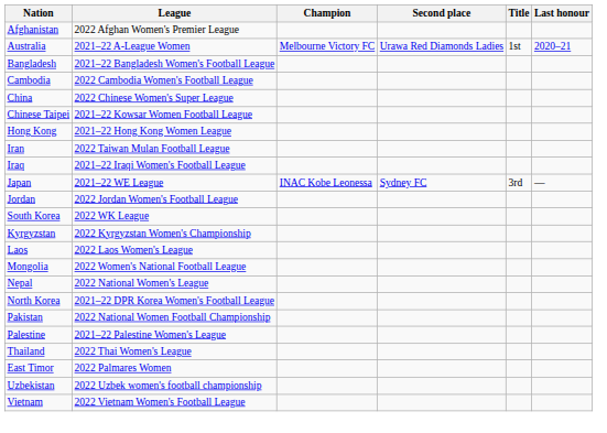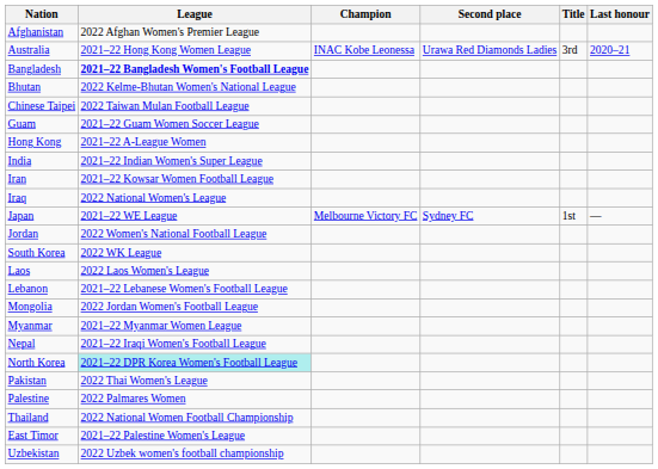 <table class=wikitable style="font-size:14px">
 <tr>
 <th>Nation</th>
 <th>League</th>
 <th>Champion</th>
 <th>Second place</th>
 <th data-sort-type="number">Title</th>
 <th>Last honour</th>
 </tr>
 <tr>
 <td> <a href='#'>Afghanistan</a></td>
 <td>2022 Afghan Women's Premier League</td>
 <td></td>
 <td></td>
 <td></td>
 <td></td>
 </tr>
 <tr>
 <td> <a href='#'>Australia</a></td>
-<td><a href='#'>2021–22 A-League Women</a></td>
-<td><a href='#'>Melbourne Victory FC</a></td>
+<td><a href='#'>2021–22 Hong Kong Women League</a></td>
+<td><a href='#'>INAC Kobe Leonessa</a></td>
 <td><a href='#'>Urawa Red Diamonds Ladies</a></td>
-<td>1st</td>
+<td>3rd</td>
 <td><a href='#'>2020–21</a></td>
 </tr>
 <tr>
 <td> <a href='#'>Bangladesh</a></td>
-<td><a href='#'>2021–22 Bangladesh Women's Football League</a></td>
+<td><strong><a href='#'>2021–22 Bangladesh Women's Football League</a></strong></td>
 <td></td>
 <td></td>
 <td></td>
 <td></td>
 </tr>
 <tr>
-<td> <a href='#'>Cambodia</a></td>
-<td><a href='#'>2022 Cambodia Women's Football League</a></td>
-<td></td>
-<td></td>
-<td></td>
-<td></td>
-</tr>
-<tr>
-<td> <a href='#'>China</a></td>
-<td><a href='#'>2022 Chinese Women's Super League</a></td>
+<td> <a href='#'>Bhutan</a></td>
+<td><a href='#'>2022 Kelme-Bhutan Women's National League</a></td>
 <td></td>
 <td></td>
 <td></td>
 <td></td>
 </tr>
 <tr>
 <td> <a href='#'>Chinese Taipei</a></td>
+<td><a href='#'>2022 Taiwan Mulan Football League</a></td>
+<td></td>
+<td></td>
+<td></td>
+<td></td>
+</tr>
+<tr>
+<td align=left> <a href='#'>Guam</a></td>
+<td align=left><a href='#'>2021–22 Guam Women Soccer League</a></td>
+<td></td>
+<td></td>
+<td></td>
+<td></td>
+</tr>
+<tr>
+<td> <a href='#'>Hong Kong</a></td>
+<td><a href='#'>2021–22 A-League Women</a></td>
+<td></td>
+<td></td>
+<td></td>
+<td></td>
+</tr>
+<tr>
+<td> <a href='#'>India</a></td>
+<td><a href='#'>2021–22 Indian Women's Super League</a></td>
+<td></td>
+<td></td>
+<td></td>
+<td></td>
+</tr>
+<tr>
+<td> <a href='#'>Iran</a></td>
 <td><a href='#'>2021–22 Kowsar Women Football League</a></td>
 <td></td>
 <td></td>
 <td></td>
 <td></td>
 </tr>
 <tr>
-<td> <a href='#'>Hong Kong</a></td>
-<td><a href='#'>2021–22 Hong Kong Women League</a></td>
-<td></td>
-<td></td>
-<td></td>
-<td></td>
-</tr>
-<tr>
-<td> <a href='#'>Iran</a></td>
-<td><a href='#'>2022 Taiwan Mulan Football League</a></td>
-<td></td>
-<td></td>
-<td></td>
-<td></td>
-</tr>
-<tr>
 <td> <a href='#'>Iraq</a></td>
-<td><a href='#'>2021–22 Iraqi Women's Football League</a></td>
+<td><a href='#'>2022 National Women's League</a></td>
 <td></td>
 <td></td>
 <td></td>
 <td></td>
 </tr>
 <tr>
 <td> <a href='#'>Japan</a></td>
 <td><a href='#'>2021–22 WE League</a></td>
-<td><a href='#'>INAC Kobe Leonessa</a></td>
+<td><a href='#'>Melbourne Victory FC</a></td>
 <td><a href='#'>Sydney FC</a></td>
-<td>3rd</td>
+<td>1st</td>
 <td>—</td>
 </tr>
 <tr>
 <td> <a href='#'>Jordan</a></td>
-<td><a href='#'>2022 Jordan Women's Football League</a></td>
+<td><a href='#'>2022 Women's National Football League</a></td>
 <td></td>
 <td></td>
 <td></td>
 <td></td>
 </tr>
 <tr>
 <td> <a href='#'>South Korea</a></td>
 <td><a href='#'>2022 WK League</a></td>
 <td></td>
 <td></td>
 <td></td>
 <td></td>
 </tr>
 <tr>
-<td> <a href='#'>Kyrgyzstan</a></td>
-<td><a href='#'>2022 Kyrgyzstan Women's Championship</a></td>
-<td></td>
-<td></td>
-<td></td>
-<td></td>
-</tr>
-<tr>
 <td> <a href='#'>Laos</a></td>
 <td><a href='#'>2022 Laos Women's League</a></td>
 <td></td>
 <td></td>
 <td></td>
 <td></td>
 </tr>
 <tr>
+<td> <a href='#'>Lebanon</a></td>
+<td><a href='#'>2021–22 Lebanese Women's Football League</a></td>
+<td></td>
+<td></td>
+<td></td>
+<td></td>
+</tr>
+<tr>
 <td> <a href='#'>Mongolia</a></td>
-<td><a href='#'>2022 Women's National Football League</a></td>
+<td><a href='#'>2022 Jordan Women's Football League</a></td>
+<td></td>
+<td></td>
+<td></td>
+<td></td>
+</tr>
+<tr>
+<td> <a href='#'>Myanmar</a></td>
+<td><a href='#'>2021–22 Myanmar Women League</a></td>
 <td></td>
 <td></td>
 <td></td>
 <td></td>
 </tr>
 <tr>
 <td> <a href='#'>Nepal</a></td>
-<td><a href='#'>2022 National Women's League</a></td>
+<td><a href='#'>2021–22 Iraqi Women's Football League</a></td>
 <td></td>
 <td></td>
 <td></td>
 <td></td>
 </tr>
 <tr>
 <td> <a href='#'>North Korea</a></td>
-<td><a href='#'>2021–22 DPR Korea Women's Football League</a></td>
+<td style="background: paleturquoise;"><a href='#'>2021–22 DPR Korea Women's Football League</a></td>
 <td></td>
 <td></td>
 <td></td>
 <td></td>
 </tr>
 <tr>
 <td> <a href='#'>Pakistan</a></td>
+<td><a href='#'>2022 Thai Women's League</a></td>
+<td></td>
+<td></td>
+<td></td>
+<td></td>
+</tr>
+<tr>
+<td> <a href='#'>Palestine</a></td>
+<td><a href='#'>2022 Palmares Women</a></td>
+<td></td>
+<td></td>
+<td></td>
+<td></td>
+</tr>
+<tr>
+<td> <a href='#'>Thailand</a></td>
 <td><a href='#'>2022 National Women Football Championship</a></td>
 <td></td>
 <td></td>
 <td></td>
 <td></td>
 </tr>
 <tr>
-<td> <a href='#'>Palestine</a></td>
+<td> <a href='#'>East Timor</a></td>
 <td><a href='#'>2021–22 Palestine Women's League</a></td>
-<td></td>
-<td></td>
-<td></td>
-<td></td>
-</tr>
-<tr>
-<td> <a href='#'>Thailand</a></td>
-<td><a href='#'>2022 Thai Women's League</a></td>
-<td></td>
-<td></td>
-<td></td>
-<td></td>
-</tr>
-<tr>
-<td> <a href='#'>East Timor</a></td>
-<td><a href='#'>2022 Palmares Women</a></td>
 <td></td>
 <td></td>
 <td></td>
 <td></td>
 </tr>
 <tr>
 <td> <a href='#'>Uzbekistan</a></td>
 <td><a href='#'>2022 Uzbek women's football championship</a></td>
 <td></td>
 <td></td>
 <td></td>
 <td></td>
 </tr>
-<tr>
-<td> <a href='#'>Vietnam</a></td>
-<td><a href='#'>2022 Vietnam Women's Football League</a></td>
-<td></td>
-<td></td>
-<td></td>
-<td></td>
-</tr>
 </table>
